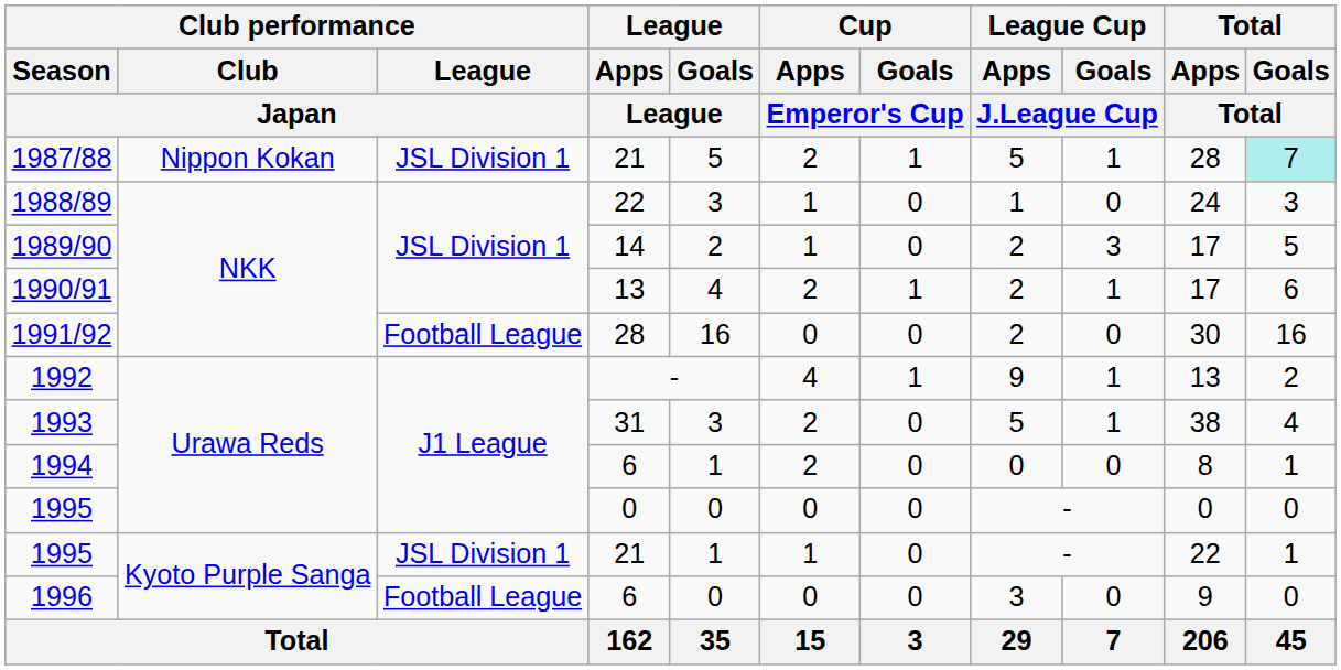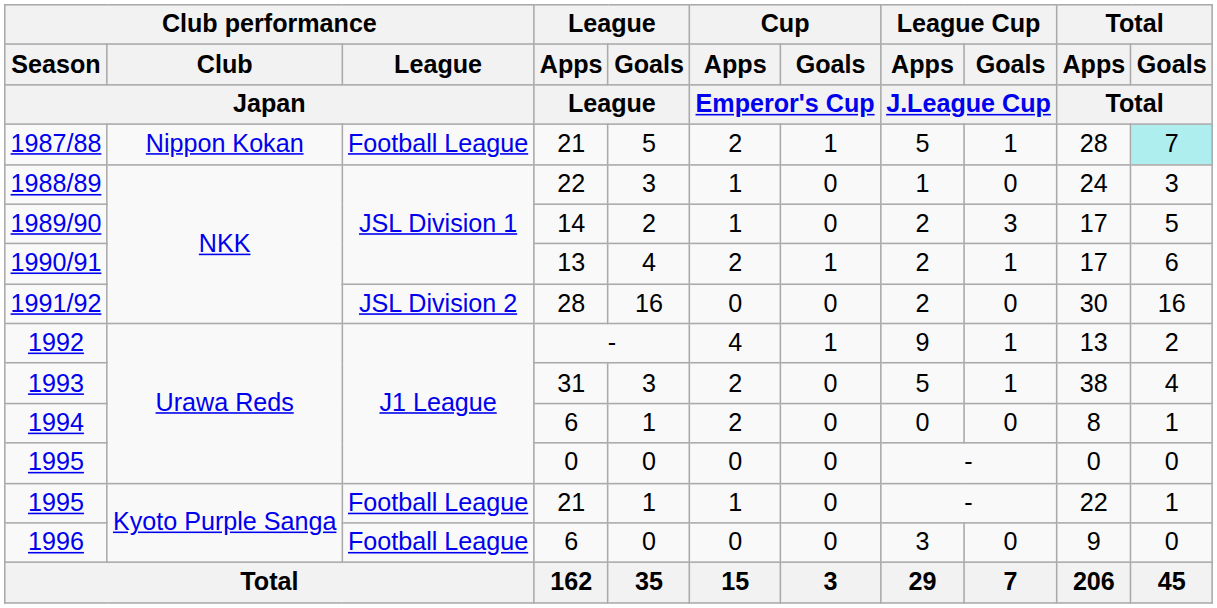 <table class="wikitable" style="text-align:center;">
 <tr>
 <th colspan=3>Club performance</th>
 <th colspan=2>League</th>
 <th colspan=2>Cup</th>
 <th colspan=2>League Cup</th>
 <th colspan=2>Total</th>
 </tr>
 <tr>
 <th>Season</th>
 <th>Club</th>
 <th>League</th>
 <th>Apps</th>
 <th>Goals</th>
 <th>Apps</th>
 <th>Goals</th>
 <th>Apps</th>
 <th>Goals</th>
 <th>Apps</th>
 <th>Goals</th>
 </tr>
 <tr>
 <th colspan=3>Japan</th>
 <th colspan=2>League</th>
 <th colspan=2><a href='#'>Emperor's Cup</a></th>
 <th colspan=2><a href='#'>J.League Cup</a></th>
 <th colspan=2>Total</th>
 </tr>
 <tr>
 <td><a href='#'>1987/88</a></td>
 <td><a href='#'>Nippon Kokan</a></td>
-<td><a href='#'>JSL Division 1</a></td>
+<td><a href='#'>Football League</a></td>
 <td>21</td>
 <td>5</td>
 <td>2</td>
 <td>1</td>
 <td>5</td>
 <td>1</td>
 <td>28</td>
 <td style="background: paleturquoise;">7</td>
 </tr>
 <tr>
 <td><a href='#'>1988/89</a></td>
 <td rowspan="4"><a href='#'>NKK</a></td>
 <td rowspan="3"><a href='#'>JSL Division 1</a></td>
 <td>22</td>
 <td>3</td>
 <td>1</td>
 <td>0</td>
 <td>1</td>
 <td>0</td>
 <td>24</td>
 <td>3</td>
 </tr>
 <tr>
 <td><a href='#'>1989/90</a></td>
 <td>14</td>
 <td>2</td>
 <td>1</td>
 <td>0</td>
 <td>2</td>
 <td>3</td>
 <td>17</td>
 <td>5</td>
 </tr>
 <tr>
 <td><a href='#'>1990/91</a></td>
 <td>13</td>
 <td>4</td>
 <td>2</td>
 <td>1</td>
 <td>2</td>
 <td>1</td>
 <td>17</td>
 <td>6</td>
 </tr>
 <tr>
 <td><a href='#'>1991/92</a></td>
-<td><a href='#'>Football League</a></td>
+<td><a href='#'>JSL Division 2</a></td>
 <td>28</td>
 <td>16</td>
 <td>0</td>
 <td>0</td>
 <td>2</td>
 <td>0</td>
 <td>30</td>
 <td>16</td>
 </tr>
 <tr>
 <td><a href='#'>1992</a></td>
 <td rowspan="4"><a href='#'>Urawa Reds</a></td>
 <td rowspan="4"><a href='#'>J1 League</a></td>
 <td colspan="2">-</td>
 <td>4</td>
 <td>1</td>
 <td>9</td>
 <td>1</td>
 <td>13</td>
 <td>2</td>
 </tr>
 <tr>
 <td><a href='#'>1993</a></td>
 <td>31</td>
 <td>3</td>
 <td>2</td>
 <td>0</td>
 <td>5</td>
 <td>1</td>
 <td>38</td>
 <td>4</td>
 </tr>
 <tr>
 <td><a href='#'>1994</a></td>
 <td>6</td>
 <td>1</td>
 <td>2</td>
 <td>0</td>
 <td>0</td>
 <td>0</td>
 <td>8</td>
 <td>1</td>
 </tr>
 <tr>
 <td><a href='#'>1995</a></td>
 <td>0</td>
 <td>0</td>
 <td>0</td>
 <td>0</td>
 <td colspan="2">-</td>
 <td>0</td>
 <td>0</td>
 </tr>
 <tr>
 <td><a href='#'>1995</a></td>
 <td rowspan="2"><a href='#'>Kyoto Purple Sanga</a></td>
-<td><a href='#'>JSL Division 1</a></td>
+<td><a href='#'>Football League</a></td>
 <td>21</td>
 <td>1</td>
 <td>1</td>
 <td>0</td>
 <td colspan="2">-</td>
 <td>22</td>
 <td>1</td>
 </tr>
 <tr>
 <td><a href='#'>1996</a></td>
 <td><a href='#'>Football League</a></td>
 <td>6</td>
 <td>0</td>
 <td>0</td>
 <td>0</td>
 <td>3</td>
 <td>0</td>
 <td>9</td>
 <td>0</td>
 </tr>
 <tr>
 <th colspan=3>Total</th>
 <th>162</th>
 <th>35</th>
 <th>15</th>
 <th>3</th>
 <th>29</th>
 <th>7</th>
 <th>206</th>
 <th>45</th>
 </tr>
 </table>
